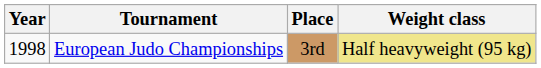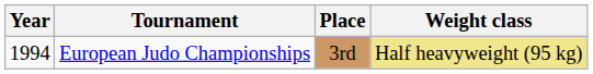 <table class=wikitable>
 <tr>
 <th>Year</th>
 <th>Tournament</th>
 <th>Place</th>
 <th>Weight class</th>
 </tr>
 <tr>
-<td>1998</td>
+<td>1994</td>
 <td><a href='#'>European Judo Championships</a></td>
 <td bgcolor="cc9966" align="center">3rd</td>
 <td style="background: khaki;">Half heavyweight (95 kg)</td>
 </tr>
 </table>
